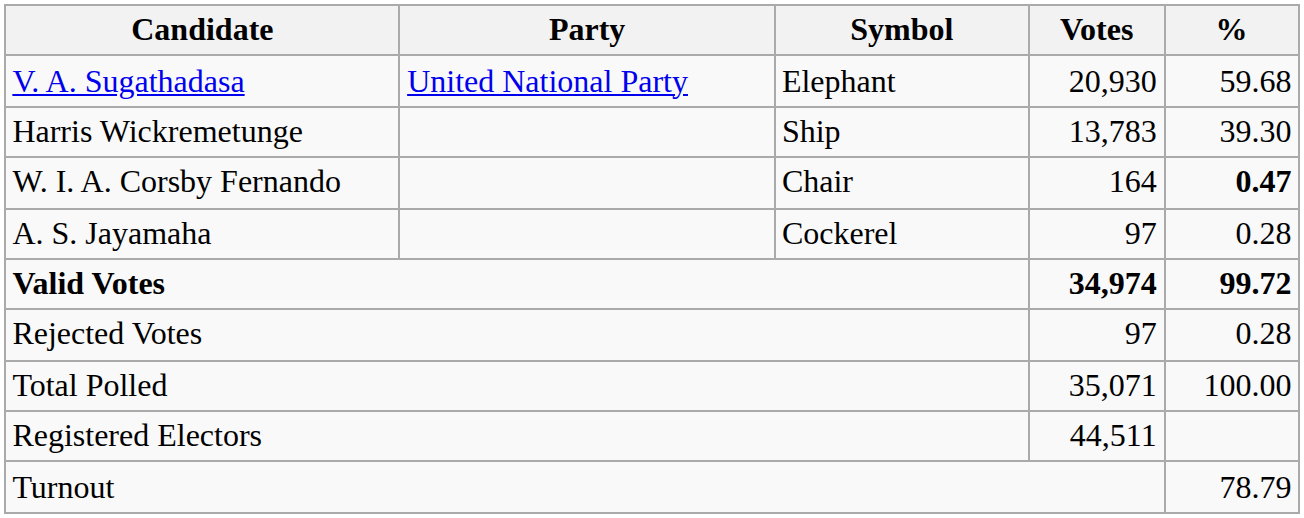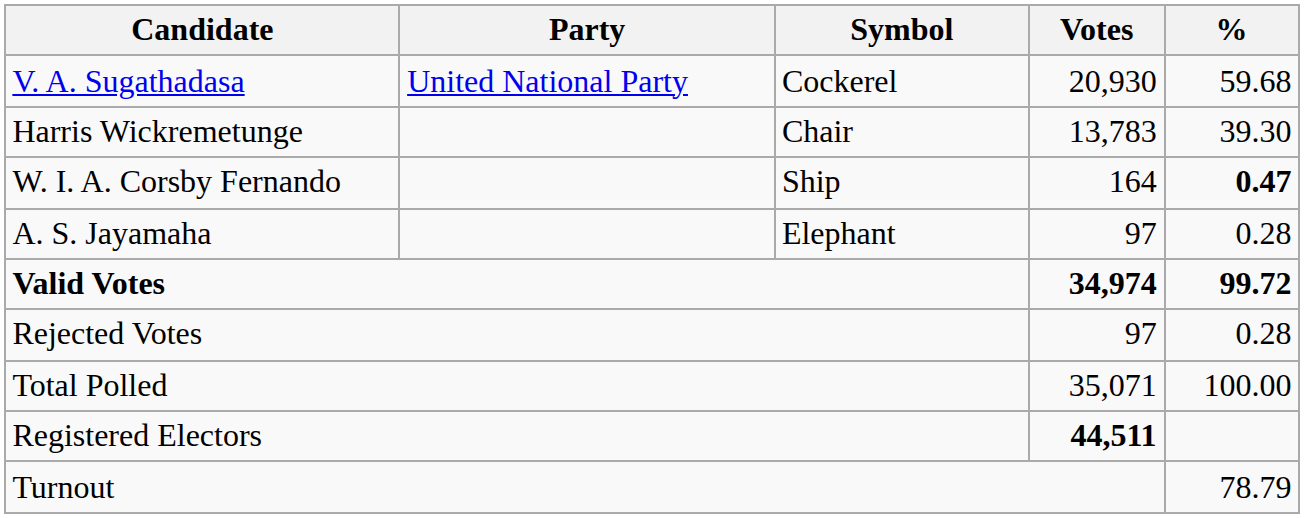 <table class="wikitable" border="1" style="text-align:right;">
 <tr>
 <th align=left width="190">Candidate</th>
 <th align=left width="180">Party</th>
 <th align=left width="120">Symbol</th>
 <th align=left width="60">Votes</th>
 <th align=left width="60">%</th>
 </tr>
 <tr>
 <td align=left><a href='#'>V. A. Sugathadasa</a></td>
 <td align=left><a href='#'>United National Party</a></td>
-<td align=left>Elephant</td>
+<td align=left>Cockerel</td>
 <td align=right>20,930</td>
 <td align=right>59.68</td>
 </tr>
 <tr>
 <td align=left>Harris Wickremetunge</td>
 <td></td>
-<td align=left>Ship</td>
+<td align=left>Chair</td>
 <td align=right>13,783</td>
 <td align=right>39.30</td>
 </tr>
 <tr>
 <td align=left>W. I. A. Corsby Fernando</td>
 <td></td>
-<td align=left>Chair</td>
+<td align=left>Ship</td>
 <td align=right>164</td>
 <td align=right><strong>0.47</strong></td>
 </tr>
 <tr>
 <td align=left>A. S. Jayamaha</td>
 <td></td>
-<td align=left>Cockerel</td>
+<td align=left>Elephant</td>
 <td align=right>97</td>
 <td align=right>0.28</td>
 </tr>
 <tr>
 <td align=left colspan=3><strong>Valid Votes</strong></td>
 <td align=right><strong>34,974</strong></td>
 <td align=right><strong>99.72</strong></td>
 </tr>
 <tr>
 <td align=left colspan=3>Rejected Votes</td>
 <td align=right>97</td>
 <td align=right>0.28</td>
 </tr>
 <tr>
 <td align=left colspan=3>Total Polled</td>
 <td align=right>35,071</td>
 <td align=right>100.00</td>
 </tr>
 <tr>
 <td align=left colspan=3>Registered Electors</td>
-<td align=right>44,511</td>
+<td align=right><strong>44,511</strong></td>
 <td></td>
 </tr>
 <tr>
 <td align=left colspan=4>Turnout</td>
 <td align=right>78.79</td>
 </tr>
 </table>
